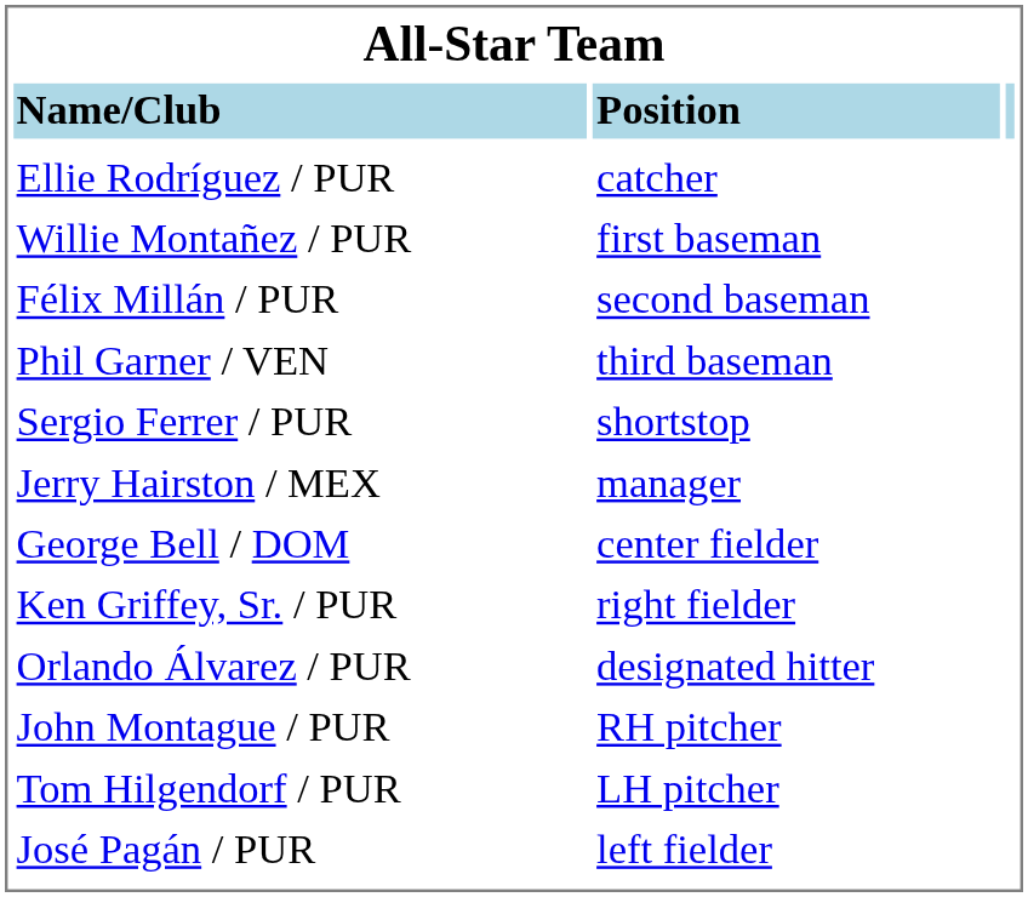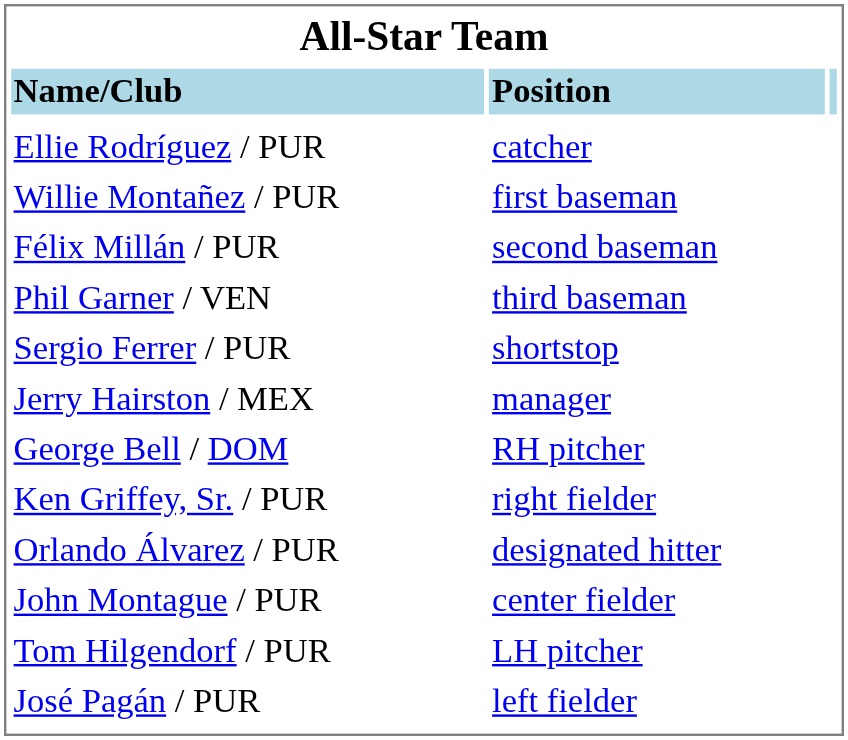 <table cellpadding="1" width="350px" style="font-size: 90%; border: 1px solid gray;">
 <tr align="center" style="font-size: larger;">
 <td colspan="6"><strong>All-Star Team</strong></td>
 </tr>
 <tr style="background:lightblue;">
 <td><strong>Name/Club</strong></td>
 <td><strong>Position</strong></td>
 <td></td>
 </tr>
 <tr align="center" style="vertical-align: middle;" style="background:lightblue;">
 </tr>
 <tr>
 <td><a href='#'>Ellie Rodríguez</a> / PUR</td>
 <td><a href='#'>catcher</a></td>
 </tr>
 <tr>
 <td><a href='#'>Willie Montañez</a> / PUR</td>
 <td><a href='#'>first baseman</a></td>
 </tr>
 <tr>
 <td><a href='#'>Félix Millán</a> / PUR</td>
 <td><a href='#'>second baseman</a></td>
 </tr>
 <tr>
 <td><a href='#'>Phil Garner</a> / VEN</td>
 <td><a href='#'>third baseman</a></td>
 </tr>
 <tr>
 <td><a href='#'>Sergio Ferrer</a> / PUR</td>
 <td><a href='#'>shortstop</a></td>
 </tr>
 <tr>
 <td><a href='#'>Jerry Hairston</a> / MEX</td>
 <td><a href='#'>manager</a></td>
 </tr>
 <tr>
 <td><a href='#'>George Bell</a> / <a href='#'>DOM</a></td>
-<td><a href='#'>center fielder</a></td>
+<td><a href='#'>RH pitcher</a></td>
 </tr>
 <tr>
 <td><a href='#'>Ken Griffey, Sr.</a> / PUR</td>
 <td><a href='#'>right fielder</a></td>
 </tr>
 <tr>
 <td><a href='#'>Orlando Álvarez</a> / PUR</td>
 <td><a href='#'>designated hitter</a></td>
 </tr>
 <tr>
 <td><a href='#'>John Montague</a> / PUR</td>
-<td><a href='#'>RH pitcher</a></td>
+<td><a href='#'>center fielder</a></td>
 </tr>
 <tr>
 <td><a href='#'>Tom Hilgendorf</a> / PUR</td>
 <td><a href='#'>LH pitcher</a></td>
 </tr>
 <tr>
 <td><a href='#'>José Pagán</a> / PUR</td>
 <td><a href='#'>left fielder</a></td>
 </tr>
 <tr>
 </tr>
 </table>
